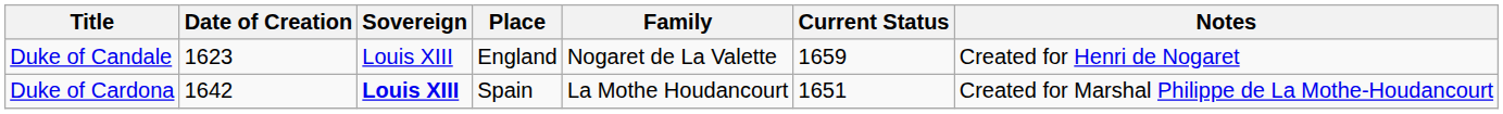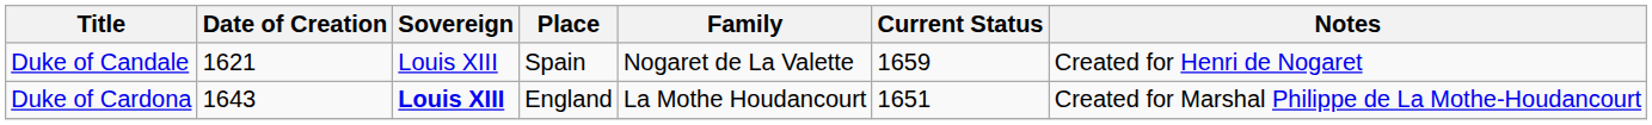 <table class="wikitable sortable">
 <tr>
 <th>Title</th>
 <th>Date of Creation</th>
 <th>Sovereign</th>
 <th>Place</th>
 <th>Family</th>
 <th>Current Status</th>
 <th>Notes</th>
 </tr>
 <tr>
 <td><a href='#'>Duke of Candale</a></td>
-<td>1623</td>
+<td>1621</td>
 <td><a href='#'>Louis XIII</a></td>
-<td>England</td>
+<td>Spain</td>
 <td>Nogaret de La Valette</td>
 <td>1659</td>
 <td>Created for <a href='#'>Henri de Nogaret</a></td>
 </tr>
 <tr>
 <td><a href='#'>Duke of Cardona</a></td>
-<td>1642</td>
+<td>1643</td>
 <td><strong><a href='#'>Louis XIII</a></strong></td>
-<td>Spain</td>
+<td>England</td>
 <td>La Mothe Houdancourt</td>
 <td>1651</td>
 <td>Created for Marshal <a href='#'>Philippe de La Mothe-Houdancourt</a></td>
 </tr>
 <tr>
 </tr>
 </table>
